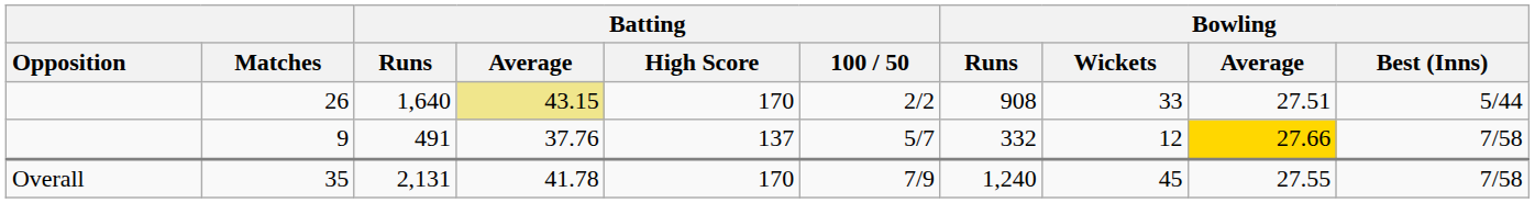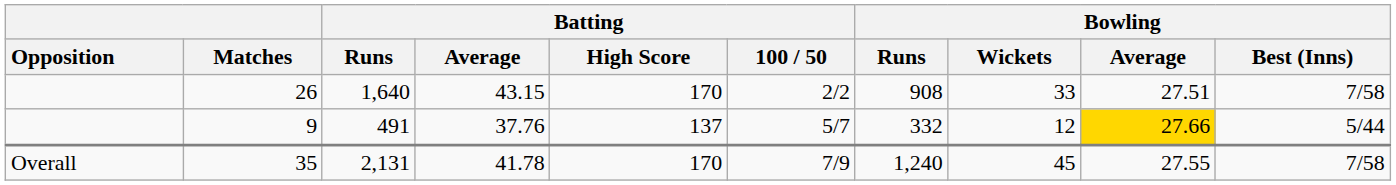 <table class="wikitable" style="margin: 1em auto 1em auto" width="80%">
 <tr>
 <th colspan=2> </th>
 <th colspan=4>Batting</th>
 <th colspan=4>Bowling</th>
 </tr>
 <tr>
 <th style="text-align:left;">Opposition</th>
 <th>Matches</th>
 <th>Runs</th>
 <th>Average</th>
 <th>High Score</th>
 <th>100 / 50</th>
 <th>Runs</th>
 <th>Wickets</th>
 <th>Average</th>
 <th>Best (Inns)</th>
 </tr>
 <tr style="text-align:right;">
 <td style="text-align:left;"></td>
 <td>26</td>
 <td>1,640</td>
-<td style="background: khaki;">43.15</td>
+<td>43.15</td>
 <td>170</td>
 <td>2/2</td>
 <td>908</td>
 <td>33</td>
 <td>27.51</td>
-<td>5/44</td>
+<td>7/58</td>
 </tr>
 <tr style="text-align:right;">
 <td style="text-align:left;"></td>
 <td>9</td>
 <td>491</td>
 <td>37.76</td>
 <td>137</td>
 <td>5/7</td>
 <td>332</td>
 <td>12</td>
 <td style="background: gold;">27.66</td>
-<td>7/58</td>
+<td>5/44</td>
 </tr>
 <tr style="text-align:right; border-top:solid 2px grey;">
 <td style="text-align:left;">Overall</td>
 <td>35</td>
 <td>2,131</td>
 <td>41.78</td>
 <td>170</td>
 <td>7/9</td>
 <td>1,240</td>
 <td>45</td>
 <td>27.55</td>
 <td>7/58</td>
 </tr>
 </table>
